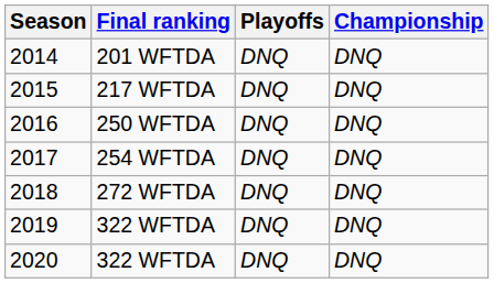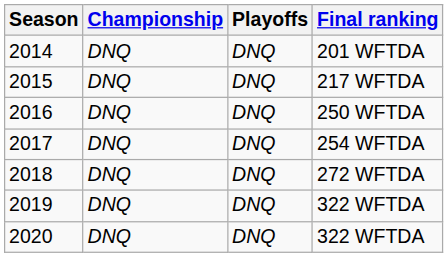 <table class="wikitable sortable">
 <tr>
 <th>Season</th>
+<th><a href='#'>Championship</a></th>
+<th>Playoffs</th>
 <th><a href='#'>Final ranking</a></th>
-<th>Playoffs</th>
-<th><a href='#'>Championship</a></th>
 </tr>
 <tr>
 <td>2014</td>
-<td>201 WFTDA</td>
 <td><em>DNQ</em></td>
 <td><em>DNQ</em></td>
+<td>201 WFTDA</td>
 </tr>
 <tr>
 <td>2015</td>
-<td>217 WFTDA</td>
 <td><em>DNQ</em></td>
 <td><em>DNQ</em></td>
+<td>217 WFTDA</td>
 </tr>
 <tr>
 <td>2016</td>
-<td>250 WFTDA</td>
 <td><em>DNQ</em></td>
 <td><em>DNQ</em></td>
+<td>250 WFTDA</td>
 </tr>
 <tr>
 <td>2017</td>
-<td>254 WFTDA</td>
 <td><em>DNQ</em></td>
 <td><em>DNQ</em></td>
+<td>254 WFTDA</td>
 </tr>
 <tr>
 <td>2018</td>
-<td>272 WFTDA</td>
 <td><em>DNQ</em></td>
 <td><em>DNQ</em></td>
+<td>272 WFTDA</td>
 </tr>
 <tr>
 <td>2019</td>
-<td>322 WFTDA</td>
 <td><em>DNQ</em></td>
 <td><em>DNQ</em></td>
+<td>322 WFTDA</td>
 </tr>
 <tr>
 <td>2020</td>
-<td>322 WFTDA</td>
 <td><em>DNQ</em></td>
 <td><em>DNQ</em></td>
+<td>322 WFTDA</td>
 </tr>
 </table>
